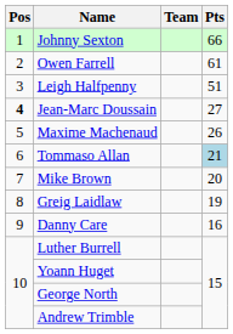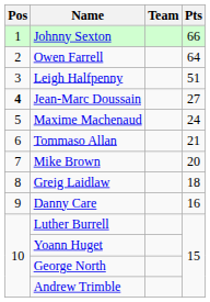 <table class="wikitable" style="text-align:center">
 <tr>
 <th>Pos</th>
 <th>Name</th>
 <th>Team</th>
 <th>Pts</th>
 </tr>
 <tr style="background:#d0ffd0">
 <td>1</td>
 <td align="left"><a href='#'>Johnny Sexton</a></td>
 <td align="left"></td>
 <td>66</td>
 </tr>
 <tr>
 <td>2</td>
 <td align="left"><a href='#'>Owen Farrell</a></td>
 <td align="left"></td>
-<td>61</td>
+<td>64</td>
 </tr>
 <tr>
 <td>3</td>
 <td align="left"><a href='#'>Leigh Halfpenny</a></td>
 <td align="left"></td>
 <td>51</td>
 </tr>
 <tr>
 <td><strong>4</strong></td>
 <td align="left"><a href='#'>Jean-Marc Doussain</a></td>
 <td align="left"></td>
 <td>27</td>
 </tr>
 <tr>
 <td>5</td>
 <td align="left"><a href='#'>Maxime Machenaud</a></td>
 <td align="left"></td>
-<td>26</td>
+<td>24</td>
 </tr>
 <tr>
 <td>6</td>
 <td align="left"><a href='#'>Tommaso Allan</a></td>
 <td align="left"></td>
-<td style="background: lightblue;">21</td>
+<td>21</td>
 </tr>
 <tr>
 <td>7</td>
 <td align="left"><a href='#'>Mike Brown</a></td>
 <td align="left"></td>
 <td>20</td>
 </tr>
 <tr>
 <td>8</td>
 <td align="left"><a href='#'>Greig Laidlaw</a></td>
 <td align="left"></td>
-<td>19</td>
+<td>18</td>
 </tr>
 <tr>
 <td>9</td>
 <td align="left"><a href='#'>Danny Care</a></td>
 <td align="left"></td>
 <td>16</td>
 </tr>
 <tr>
 <td rowspan=4>10</td>
 <td align="left"><a href='#'>Luther Burrell</a></td>
 <td align="left"></td>
 <td rowspan=4>15</td>
 </tr>
 <tr>
 <td align="left"><a href='#'>Yoann Huget</a></td>
 <td align="left"></td>
 </tr>
 <tr>
 <td align="left"><a href='#'>George North</a></td>
 <td align="left"></td>
 </tr>
 <tr>
 <td align="left"><a href='#'>Andrew Trimble</a></td>
 <td align="left"></td>
 </tr>
 </table>
